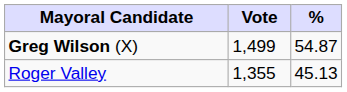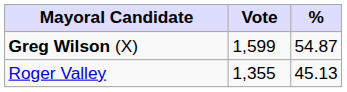 <table class="wikitable">
 <tr>
 <th style="background:#ddf; width:200px;">Mayoral Candidate</th>
 <th style="background:#ddf; width:50px;">Vote</th>
 <th style="background:#ddf; width:30px;">%</th>
 </tr>
 <tr>
 <td><strong>Greg Wilson</strong> (X)</td>
-<td>1,499</td>
+<td>1,599</td>
 <td>54.87</td>
 </tr>
 <tr>
 <td><a href='#'>Roger Valley</a></td>
 <td>1,355</td>
 <td>45.13</td>
 </tr>
 </table>
